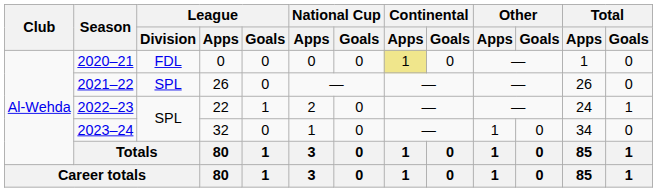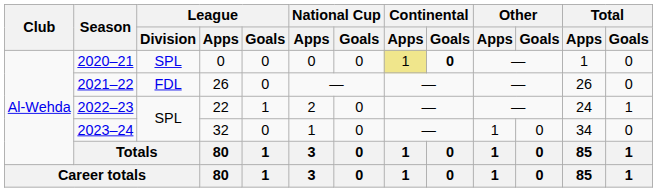 <table class="wikitable" style="text-align: center">
 <tr>
 <th rowspan="2">Club</th>
 <th rowspan="2">Season</th>
 <th colspan="3">League</th>
 <th colspan="2">National Cup</th>
 <th colspan="2">Continental</th>
 <th colspan="2">Other</th>
 <th colspan="2">Total</th>
 </tr>
 <tr>
 <th>Division</th>
 <th>Apps</th>
 <th>Goals</th>
 <th>Apps</th>
 <th>Goals</th>
 <th>Apps</th>
 <th>Goals</th>
 <th>Apps</th>
 <th>Goals</th>
 <th>Apps</th>
 <th>Goals</th>
 </tr>
 <tr>
 <td rowspan=5><a href='#'>Al-Wehda</a></td>
 <td><a href='#'>2020–21</a></td>
-<td><a href='#'>FDL</a></td>
+<td><a href='#'>SPL</a></td>
 <td>0</td>
 <td>0</td>
 <td>0</td>
 <td>0</td>
 <td style="background: khaki;">1</td>
-<td>0</td>
+<td><strong>0</strong></td>
 <td colspan=2>—</td>
 <td>1</td>
 <td>0</td>
 </tr>
 <tr>
 <td><a href='#'>2021–22</a></td>
-<td><a href='#'>SPL</a></td>
+<td><a href='#'>FDL</a></td>
 <td>26</td>
 <td>0</td>
 <td colspan=2>—</td>
 <td colspan=2>—</td>
 <td colspan=2>—</td>
 <td>26</td>
 <td>0</td>
 </tr>
 <tr>
 <td><a href='#'>2022–23</a></td>
 <td rowspan=2>SPL</td>
 <td>22</td>
 <td>1</td>
 <td>2</td>
 <td>0</td>
 <td colspan=2>—</td>
 <td colspan=2>—</td>
 <td>24</td>
 <td>1</td>
 </tr>
 <tr>
 <td><a href='#'>2023–24</a></td>
 <td>32</td>
 <td>0</td>
 <td>1</td>
 <td>0</td>
 <td colspan=2>—</td>
 <td>1</td>
 <td>0</td>
 <td>34</td>
 <td>0</td>
 </tr>
 <tr>
 <th colspan=2>Totals</th>
 <th>80</th>
 <th>1</th>
 <th>3</th>
 <th>0</th>
 <th>1</th>
 <th>0</th>
 <th>1</th>
 <th>0</th>
 <th>85</th>
 <th>1</th>
 </tr>
 <tr>
 <th colspan=3>Career totals</th>
 <th>80</th>
 <th>1</th>
 <th>3</th>
 <th>0</th>
 <th>1</th>
 <th>0</th>
 <th>1</th>
 <th>0</th>
 <th>85</th>
 <th>1</th>
 </tr>
 </table>
